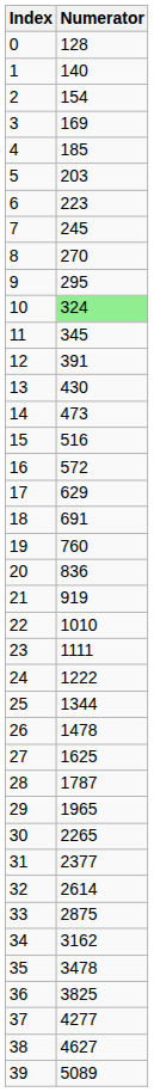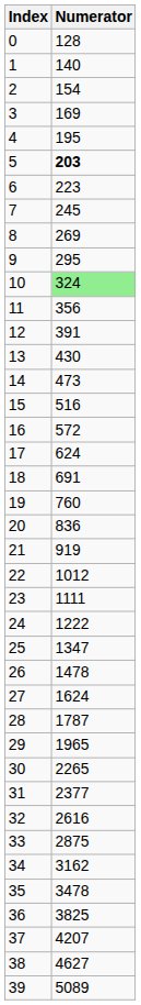 <table class="wikitable mw-collapsible autocollapse">
 <tr>
 <th>Index</th>
 <th>Numerator</th>
 </tr>
 <tr>
 <td>0</td>
 <td>128</td>
 </tr>
 <tr>
 <td>1</td>
 <td>140</td>
 </tr>
 <tr>
 <td>2</td>
 <td>154</td>
 </tr>
 <tr>
 <td>3</td>
 <td>169</td>
 </tr>
 <tr>
 <td>4</td>
-<td>185</td>
+<td>195</td>
 </tr>
 <tr>
 <td>5</td>
-<td>203</td>
+<td><strong>203</strong></td>
 </tr>
 <tr>
 <td>6</td>
 <td>223</td>
 </tr>
 <tr>
 <td>7</td>
 <td>245</td>
 </tr>
 <tr>
 <td>8</td>
-<td>270</td>
+<td>269</td>
 </tr>
 <tr>
 <td>9</td>
 <td>295</td>
 </tr>
 <tr>
 <td>10</td>
 <td style="background: lightgreen;">324</td>
 </tr>
 <tr>
 <td>11</td>
-<td>345</td>
+<td>356</td>
 </tr>
 <tr>
 <td>12</td>
 <td>391</td>
 </tr>
 <tr>
 <td>13</td>
 <td>430</td>
 </tr>
 <tr>
 <td>14</td>
 <td>473</td>
 </tr>
 <tr>
 <td>15</td>
 <td>516</td>
 </tr>
 <tr>
 <td>16</td>
 <td>572</td>
 </tr>
 <tr>
 <td>17</td>
-<td>629</td>
+<td>624</td>
 </tr>
 <tr>
 <td>18</td>
 <td>691</td>
 </tr>
 <tr>
 <td>19</td>
 <td>760</td>
 </tr>
 <tr>
 <td>20</td>
 <td>836</td>
 </tr>
 <tr>
 <td>21</td>
 <td>919</td>
 </tr>
 <tr>
 <td>22</td>
-<td>1010</td>
+<td>1012</td>
 </tr>
 <tr>
 <td>23</td>
 <td>1111</td>
 </tr>
 <tr>
 <td>24</td>
 <td>1222</td>
 </tr>
 <tr>
 <td>25</td>
-<td>1344</td>
+<td>1347</td>
 </tr>
 <tr>
 <td>26</td>
 <td>1478</td>
 </tr>
 <tr>
 <td>27</td>
-<td>1625</td>
+<td>1624</td>
 </tr>
 <tr>
 <td>28</td>
 <td>1787</td>
 </tr>
 <tr>
 <td>29</td>
 <td>1965</td>
 </tr>
 <tr>
 <td>30</td>
 <td>2265</td>
 </tr>
 <tr>
 <td>31</td>
 <td>2377</td>
 </tr>
 <tr>
 <td>32</td>
-<td>2614</td>
+<td>2616</td>
 </tr>
 <tr>
 <td>33</td>
 <td>2875</td>
 </tr>
 <tr>
 <td>34</td>
 <td>3162</td>
 </tr>
 <tr>
 <td>35</td>
 <td>3478</td>
 </tr>
 <tr>
 <td>36</td>
 <td>3825</td>
 </tr>
 <tr>
 <td>37</td>
-<td>4277</td>
+<td>4207</td>
 </tr>
 <tr>
 <td>38</td>
 <td>4627</td>
 </tr>
 <tr>
 <td>39</td>
 <td>5089</td>
 </tr>
 </table>
